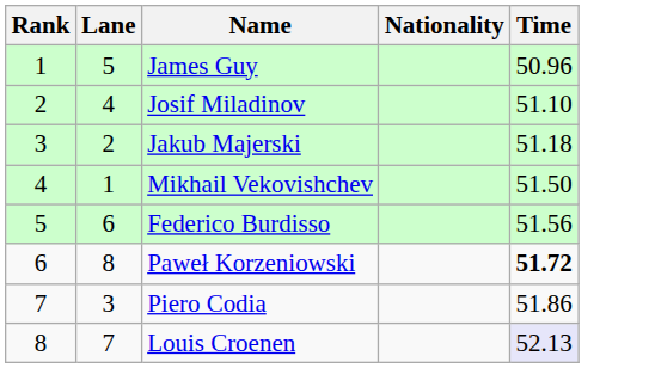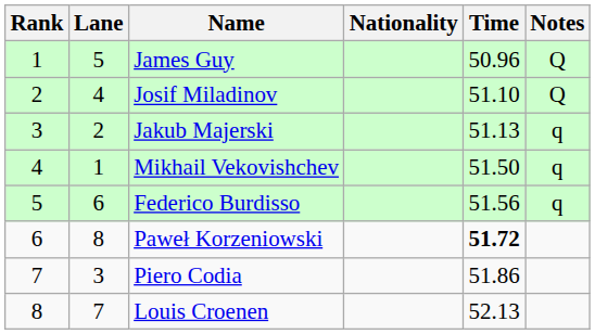 <table class="wikitable sortable" style="text-align:center">
 <tr>
 <th>Rank</th>
 <th>Lane</th>
 <th>Name</th>
 <th>Nationality</th>
 <th>Time</th>
+<th>Notes</th>
 </tr>
 <tr bgcolor=ccffcc>
 <td>1</td>
 <td>5</td>
 <td align=left><a href='#'>James Guy</a></td>
 <td align=left></td>
 <td>50.96</td>
+<td>Q</td>
 </tr>
 <tr bgcolor=ccffcc>
 <td>2</td>
 <td>4</td>
 <td align=left><a href='#'>Josif Miladinov</a></td>
 <td align=left></td>
 <td>51.10</td>
+<td>Q</td>
 </tr>
 <tr bgcolor=ccffcc>
 <td>3</td>
 <td>2</td>
 <td align=left><a href='#'>Jakub Majerski</a></td>
 <td align=left></td>
-<td>51.18</td>
+<td>51.13</td>
+<td>q</td>
 </tr>
 <tr bgcolor=ccffcc>
 <td>4</td>
 <td>1</td>
 <td align=left><a href='#'>Mikhail Vekovishchev</a></td>
 <td align=left></td>
 <td>51.50</td>
+<td>q</td>
 </tr>
 <tr bgcolor=ccffcc>
 <td>5</td>
 <td>6</td>
 <td align=left><a href='#'>Federico Burdisso</a></td>
 <td align=left></td>
 <td>51.56</td>
+<td>q</td>
 </tr>
 <tr>
 <td>6</td>
 <td>8</td>
 <td align=left><a href='#'>Paweł Korzeniowski</a></td>
 <td align=left></td>
 <td><strong>51.72</strong></td>
+<td></td>
 </tr>
 <tr>
 <td>7</td>
 <td>3</td>
 <td align=left><a href='#'>Piero Codia</a></td>
 <td align=left></td>
 <td>51.86</td>
+<td></td>
 </tr>
 <tr>
 <td>8</td>
 <td>7</td>
 <td align=left><a href='#'>Louis Croenen</a></td>
 <td align=left></td>
-<td style="background: lavender;">52.13</td>
+<td>52.13</td>
+<td></td>
 </tr>
 </table>
